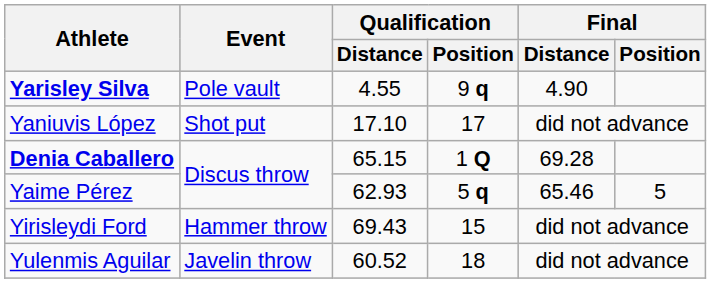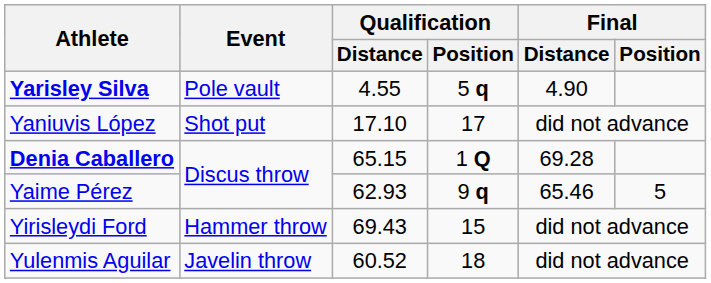 <table class=wikitable style="font-size:90%">
 <tr>
 <th rowspan="2">Athlete</th>
 <th rowspan="2">Event</th>
 <th colspan="2">Qualification</th>
 <th colspan="2">Final</th>
 </tr>
 <tr style="font-size:95%">
 <th>Distance</th>
 <th>Position</th>
 <th>Distance</th>
 <th>Position</th>
 </tr>
 <tr style=text-align:center>
 <td style=text-align:left><strong><a href='#'>Yarisley Silva</a></strong></td>
 <td style=text-align:left><a href='#'>Pole vault</a></td>
 <td>4.55</td>
-<td>9 <strong>q</strong></td>
+<td>5 <strong>q</strong></td>
 <td>4.90</td>
 <td></td>
 </tr>
 <tr style=text-align:center>
 <td style=text-align:left><a href='#'>Yaniuvis López</a></td>
 <td style=text-align:left><a href='#'>Shot put</a></td>
 <td>17.10</td>
 <td>17</td>
 <td colspan=2>did not advance</td>
 </tr>
 <tr style=text-align:center>
 <td style=text-align:left><strong><a href='#'>Denia Caballero</a></strong></td>
 <td style=text-align:left rowspan=2><a href='#'>Discus throw</a></td>
 <td>65.15</td>
 <td>1 <strong>Q</strong></td>
 <td>69.28</td>
 <td></td>
 </tr>
 <tr style=text-align:center>
 <td style=text-align:left><a href='#'>Yaime Pérez</a></td>
 <td>62.93</td>
-<td>5 <strong>q</strong></td>
+<td>9 <strong>q</strong></td>
 <td>65.46</td>
 <td>5</td>
 </tr>
 <tr style=text-align:center>
 <td style=text-align:left><a href='#'>Yirisleydi Ford</a></td>
 <td style=text-align:left><a href='#'>Hammer throw</a></td>
 <td>69.43</td>
 <td>15</td>
 <td colspan=2>did not advance</td>
 </tr>
 <tr style=text-align:center>
 <td style=text-align:left><a href='#'>Yulenmis Aguilar</a></td>
 <td style=text-align:left><a href='#'>Javelin throw</a></td>
 <td>60.52</td>
 <td>18</td>
 <td colspan=2>did not advance</td>
 </tr>
 </table>
